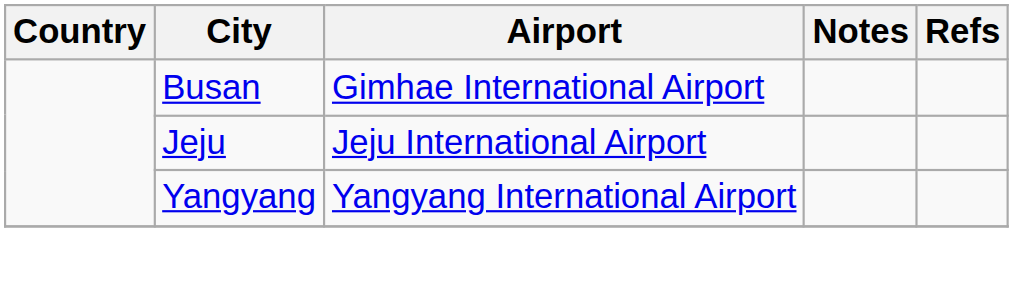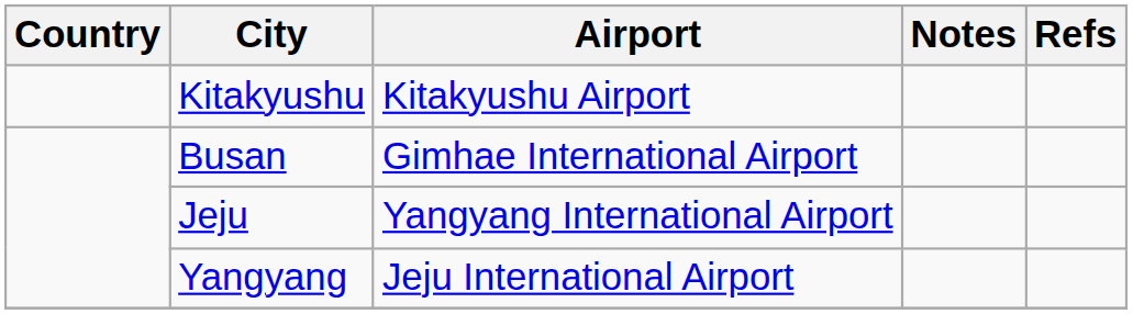 <table class="sortable wikitable">
 <tr>
 <th>Country</th>
 <th>City</th>
 <th>Airport</th>
 <th>Notes</th>
 <th>Refs</th>
+</tr>
+<tr>
+<td></td>
+<td><a href='#'>Kitakyushu</a></td>
+<td><a href='#'>Kitakyushu Airport</a></td>
+<td></td>
+<td align=center></td>
 </tr>
 <tr>
 <td rowspan="3"></td>
 <td><a href='#'>Busan</a></td>
 <td><a href='#'>Gimhae International Airport</a></td>
 <td></td>
 <td align=center></td>
 </tr>
 <tr>
 <td><a href='#'>Jeju</a></td>
-<td><a href='#'>Jeju International Airport</a></td>
+<td><a href='#'>Yangyang International Airport</a></td>
 <td></td>
 <td align=center></td>
 </tr>
 <tr>
 <td><a href='#'>Yangyang</a></td>
-<td><a href='#'>Yangyang International Airport</a></td>
+<td><a href='#'>Jeju International Airport</a></td>
 <td></td>
 <td align=center></td>
 </tr>
 <tr>
 </tr>
 </table>
